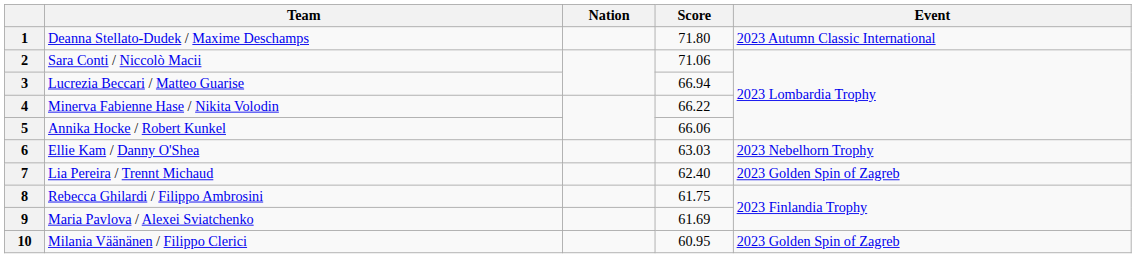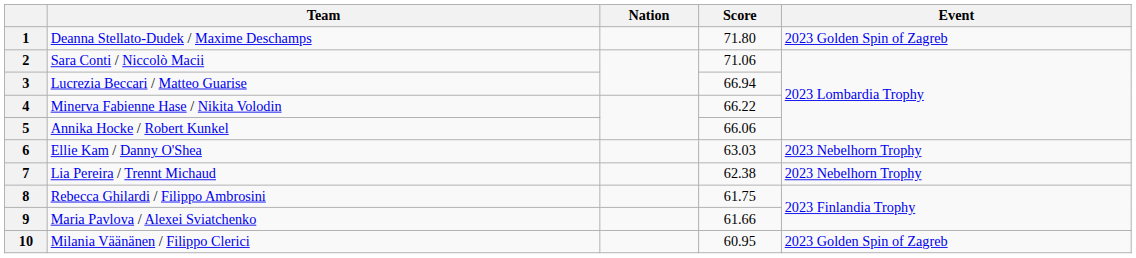 <table class="wikitable sortable" style="text-align:left; width:80%">
 <tr>
 <th scope="col"></th>
 <th scope="col">Team</th>
 <th scope="col">Nation</th>
 <th scope="col">Score</th>
 <th scope="col">Event</th>
 </tr>
 <tr>
 <th scope="row">1</th>
 <td><a href='#'>Deanna Stellato-Dudek</a> / <a href='#'>Maxime Deschamps</a></td>
 <td></td>
 <td style="text-align:center;">71.80</td>
-<td><a href='#'>2023 Autumn Classic International</a></td>
+<td><a href='#'>2023 Golden Spin of Zagreb</a></td>
 </tr>
 <tr>
 <th scope="row">2</th>
 <td><a href='#'>Sara Conti</a> / <a href='#'>Niccolò Macii</a></td>
 <td rowspan="2"></td>
 <td style="text-align:center;">71.06</td>
 <td rowspan="4"><a href='#'>2023 Lombardia Trophy</a></td>
 </tr>
 <tr>
 <th scope="row">3</th>
 <td><a href='#'>Lucrezia Beccari</a> / <a href='#'>Matteo Guarise</a></td>
 <td style="text-align:center;">66.94</td>
 </tr>
 <tr>
 <th scope="row">4</th>
 <td><a href='#'>Minerva Fabienne Hase</a> / <a href='#'>Nikita Volodin</a></td>
 <td rowspan="2"></td>
 <td style="text-align:center;">66.22</td>
 </tr>
 <tr>
 <th scope="row">5</th>
 <td><a href='#'>Annika Hocke</a> / <a href='#'>Robert Kunkel</a></td>
 <td style="text-align:center;">66.06</td>
 </tr>
 <tr>
 <th scope="row">6</th>
 <td><a href='#'>Ellie Kam</a> / <a href='#'>Danny O'Shea</a></td>
 <td></td>
 <td style="text-align:center;">63.03</td>
 <td><a href='#'>2023 Nebelhorn Trophy</a></td>
 </tr>
 <tr>
 <th scope="row">7</th>
 <td><a href='#'>Lia Pereira</a> / <a href='#'>Trennt Michaud</a></td>
 <td></td>
-<td style="text-align:center;">62.40</td>
-<td><a href='#'>2023 Golden Spin of Zagreb</a></td>
+<td style="text-align:center;">62.38</td>
+<td><a href='#'>2023 Nebelhorn Trophy</a></td>
 </tr>
 <tr>
 <th scope="row">8</th>
 <td><a href='#'>Rebecca Ghilardi</a> / <a href='#'>Filippo Ambrosini</a></td>
 <td></td>
 <td style="text-align:center;">61.75</td>
 <td rowspan="2"><a href='#'>2023 Finlandia Trophy</a></td>
 </tr>
 <tr>
 <th scope="row">9</th>
 <td><a href='#'>Maria Pavlova</a> / <a href='#'>Alexei Sviatchenko</a></td>
 <td></td>
-<td style="text-align:center;">61.69</td>
+<td style="text-align:center;">61.66</td>
 </tr>
 <tr>
 <th scope="row">10</th>
 <td><a href='#'>Milania Väänänen</a> / <a href='#'>Filippo Clerici</a></td>
 <td></td>
 <td style="text-align:center;">60.95</td>
 <td><a href='#'>2023 Golden Spin of Zagreb</a></td>
 </tr>
 </table>
